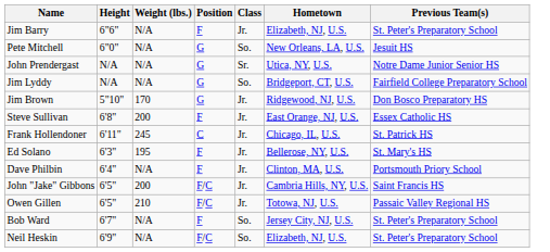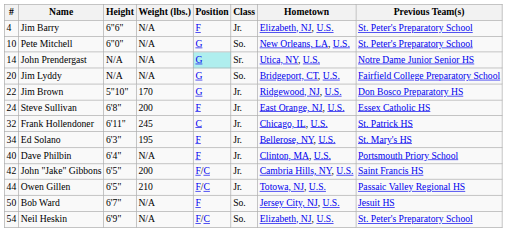 <table class="wikitable" style="font-size: 90%">
 <tr>
+<th>#</th>
 <th>Name</th>
 <th>Height</th>
 <th>Weight (lbs.)</th>
 <th>Position</th>
 <th>Class</th>
 <th>Hometown</th>
 <th>Previous Team(s)</th>
 </tr>
 <tr>
+<td>4</td>
 <td>Jim Barry</td>
 <td>6"6"</td>
 <td>N/A</td>
 <td><a href='#'>F</a></td>
 <td>Jr.</td>
 <td><a href='#'>Elizabeth, NJ</a>, <a href='#'>U.S.</a></td>
 <td><a href='#'>St. Peter's Preparatory School</a></td>
 </tr>
 <tr>
+<td>10</td>
 <td>Pete Mitchell</td>
 <td>6"0"</td>
 <td>N/A</td>
 <td><a href='#'>G</a></td>
 <td>So.</td>
 <td><a href='#'>New Orleans, LA</a>, <a href='#'>U.S.</a></td>
-<td><a href='#'>Jesuit HS</a></td>
+<td><a href='#'>St. Peter's Preparatory School</a></td>
 </tr>
 <tr>
+<td>14</td>
 <td>John Prendergast</td>
 <td>N/A</td>
 <td>N/A</td>
-<td><a href='#'>G</a></td>
+<td style="background: paleturquoise;"><a href='#'>G</a></td>
 <td>Sr.</td>
 <td><a href='#'>Utica, NY</a>, <a href='#'>U.S.</a></td>
 <td><a href='#'>Notre Dame Junior Senior HS</a></td>
 </tr>
 <tr>
+<td>20</td>
 <td>Jim Lyddy</td>
 <td>N/A</td>
 <td>N/A</td>
 <td><a href='#'>G</a></td>
 <td>So.</td>
 <td><a href='#'>Bridgeport, CT</a>, <a href='#'>U.S.</a></td>
 <td><a href='#'>Fairfield College Preparatory School</a></td>
 </tr>
 <tr>
+<td>22</td>
 <td>Jim Brown</td>
 <td>5"10"</td>
 <td>170</td>
 <td><a href='#'>G</a></td>
 <td>Jr.</td>
 <td><a href='#'>Ridgewood, NJ</a>, <a href='#'>U.S.</a></td>
 <td><a href='#'>Don Bosco Preparatory HS</a></td>
 </tr>
 <tr>
+<td>24</td>
 <td>Steve Sullivan</td>
 <td>6'8"</td>
 <td>200</td>
 <td><a href='#'>F</a></td>
 <td>Jr.</td>
 <td><a href='#'>East Orange, NJ</a>, <a href='#'>U.S.</a></td>
 <td><a href='#'>Essex Catholic HS</a></td>
 </tr>
 <tr>
+<td>32</td>
 <td>Frank Hollendoner</td>
 <td>6'11"</td>
 <td>245</td>
 <td><a href='#'>C</a></td>
 <td>Jr.</td>
 <td><a href='#'>Chicago, IL</a>, <a href='#'>U.S.</a></td>
 <td><a href='#'>St. Patrick HS</a></td>
 </tr>
 <tr>
+<td>34</td>
 <td>Ed Solano</td>
 <td>6'3"</td>
 <td>195</td>
 <td><a href='#'>F</a></td>
 <td>Jr.</td>
 <td><a href='#'>Bellerose, NY</a>, <a href='#'>U.S.</a></td>
 <td><a href='#'>St. Mary's HS</a></td>
 </tr>
 <tr>
+<td>40</td>
 <td>Dave Philbin</td>
 <td>6'4"</td>
 <td>N/A</td>
 <td><a href='#'>F</a></td>
 <td>Jr.</td>
 <td><a href='#'>Clinton, MA</a>, <a href='#'>U.S.</a></td>
 <td><a href='#'>Portsmouth Priory School</a></td>
 </tr>
 <tr>
+<td>42</td>
 <td>John "Jake" Gibbons</td>
 <td>6'5"</td>
 <td>200</td>
 <td><a href='#'>F</a>/<a href='#'>C</a></td>
 <td>Jr.</td>
 <td><a href='#'>Cambria Hills, NY</a>, <a href='#'>U.S.</a></td>
 <td><a href='#'>Saint Francis HS</a></td>
 </tr>
 <tr>
+<td>44</td>
 <td>Owen Gillen</td>
 <td>6'5"</td>
 <td>210</td>
 <td><a href='#'>F</a>/<a href='#'>C</a></td>
 <td>Jr.</td>
 <td><a href='#'>Totowa, NJ</a>, <a href='#'>U.S.</a></td>
 <td><a href='#'>Passaic Valley Regional HS</a></td>
 </tr>
 <tr>
+<td>50</td>
 <td>Bob Ward</td>
 <td>6'7"</td>
 <td>N/A</td>
 <td><a href='#'>F</a></td>
 <td>So.</td>
 <td><a href='#'>Jersey City, NJ</a>, <a href='#'>U.S.</a></td>
-<td><a href='#'>St. Peter's Preparatory School</a></td>
+<td><a href='#'>Jesuit HS</a></td>
 </tr>
 <tr>
+<td>54</td>
 <td>Neil Heskin</td>
 <td>6'9"</td>
 <td>N/A</td>
 <td><a href='#'>F</a>/<a href='#'>C</a></td>
 <td>So.</td>
 <td><a href='#'>Elizabeth, NJ</a>, <a href='#'>U.S.</a></td>
 <td><a href='#'>St. Peter's Preparatory School</a></td>
 </tr>
 </table>
